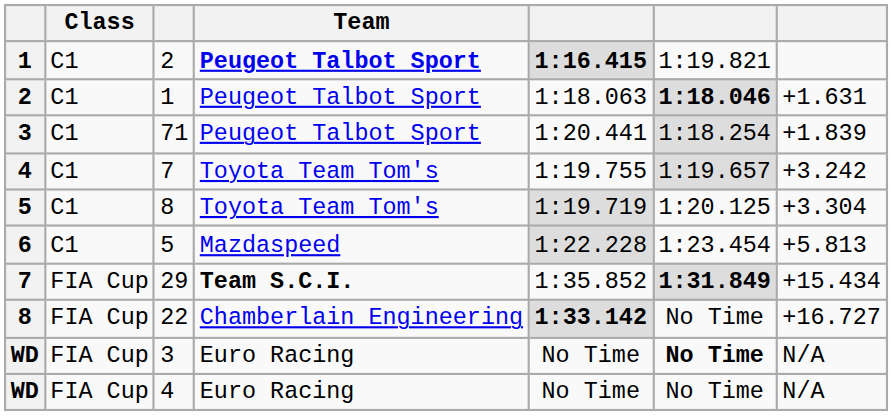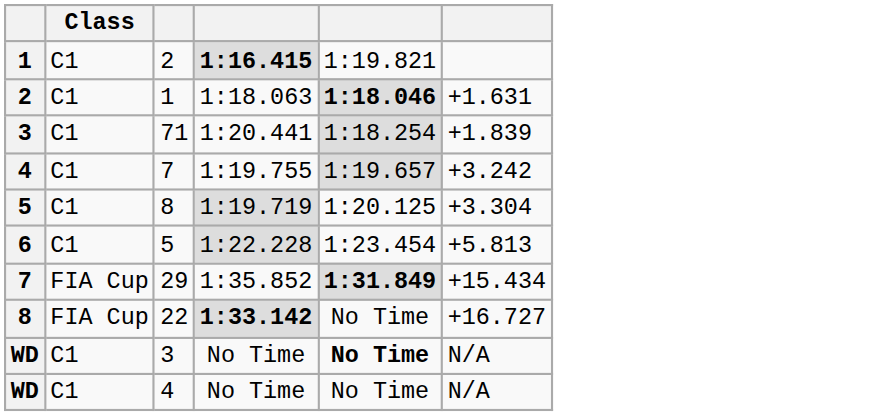 <table class="wikitable sortable" style="font-size: 85%;">
 <tr>
 <th scope=col></th>
 <th scope=col>Class</th>
 <th scope=col></th>
-<th scope=col>Team</th>
 <th scope=col></th>
 <th></th>
 <th scope=col></th>
 </tr>
 <tr>
 <th>1</th>
 <td>C1</td>
 <td>2</td>
-<td><strong> <a href='#'>Peugeot Talbot Sport</a></strong></td>
 <td align="center" style="background:#ddd;"><strong>1:16.415</strong></td>
 <td align="center">1:19.821</td>
 <td></td>
 </tr>
 <tr>
 <th>2</th>
 <td>C1</td>
 <td>1</td>
-<td> <a href='#'>Peugeot Talbot Sport</a></td>
 <td align="center">1:18.063</td>
 <td align="center" style="background:#ddd;"><strong>1:18.046</strong></td>
 <td>+1.631</td>
 </tr>
 <tr>
 <th>3</th>
 <td>C1</td>
 <td>71</td>
-<td> <a href='#'>Peugeot Talbot Sport</a></td>
 <td align="center">1:20.441</td>
 <td align="center" style="background:#ddd;">1:18.254</td>
 <td>+1.839</td>
 </tr>
 <tr>
 <th>4</th>
 <td>C1</td>
 <td>7</td>
-<td> <a href='#'>Toyota Team Tom's</a></td>
 <td align="center">1:19.755</td>
 <td align="center" style="background:#ddd;">1:19.657</td>
 <td>+3.242</td>
 </tr>
 <tr>
 <th>5</th>
 <td>C1</td>
 <td>8</td>
-<td> <a href='#'>Toyota Team Tom's</a></td>
 <td align="center" style="background:#ddd;">1:19.719</td>
 <td align="center">1:20.125</td>
 <td>+3.304</td>
 </tr>
 <tr>
 <th>6</th>
 <td>C1</td>
 <td>5</td>
-<td> <a href='#'>Mazdaspeed</a></td>
 <td align="center" style="background:#ddd;">1:22.228</td>
 <td align="center">1:23.454</td>
 <td>+5.813</td>
 </tr>
 <tr>
 <th>7</th>
 <td>FIA Cup</td>
 <td>29</td>
-<td><strong> Team S.C.I.</strong></td>
 <td align="center">1:35.852</td>
 <td align="center" style="background:#ddd;"><strong>1:31.849</strong></td>
 <td>+15.434</td>
 </tr>
 <tr>
 <th>8</th>
 <td>FIA Cup</td>
 <td>22</td>
-<td> <a href='#'>Chamberlain Engineering</a></td>
 <td align="center" style="background:#ddd;"><strong>1:33.142</strong></td>
 <td align="center">No Time</td>
 <td>+16.727</td>
 </tr>
 <tr>
 <th>WD</th>
-<td>FIA Cup</td>
+<td>C1</td>
 <td>3</td>
-<td> Euro Racing</td>
 <td align="center">No Time</td>
 <td align="center"><strong>No Time</strong></td>
 <td>N/A</td>
 </tr>
 <tr>
 <th>WD</th>
-<td>FIA Cup</td>
+<td>C1</td>
 <td>4</td>
-<td> Euro Racing</td>
 <td align="center">No Time</td>
 <td align="center">No Time</td>
 <td>N/A</td>
 </tr>
 </table>
